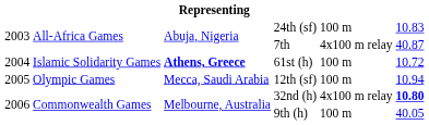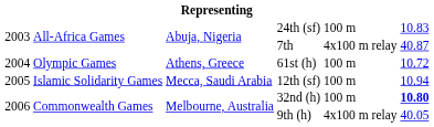 <table>
 <tr>
 <th colspan="6">Representing </th>
 </tr>
 <tr>
 <td rowspan=2>2003</td>
 <td rowspan=2><a href='#'>All-Africa Games</a></td>
 <td rowspan=2><a href='#'>Abuja, Nigeria</a></td>
 <td>24th (sf)</td>
 <td>100 m</td>
 <td><a href='#'>10.83</a></td>
 </tr>
 <tr>
 <td>7th</td>
 <td>4x100 m relay</td>
 <td><a href='#'>40.87</a></td>
 </tr>
 <tr>
 <td>2004</td>
-<td><a href='#'>Islamic Solidarity Games</a></td>
-<td><strong><a href='#'>Athens, Greece</a></strong></td>
+<td><a href='#'>Olympic Games</a></td>
+<td><a href='#'>Athens, Greece</a></td>
 <td>61st (h)</td>
 <td>100 m</td>
 <td><a href='#'>10.72</a></td>
 </tr>
 <tr>
 <td>2005</td>
-<td><a href='#'>Olympic Games</a></td>
+<td><a href='#'>Islamic Solidarity Games</a></td>
 <td><a href='#'>Mecca, Saudi Arabia</a></td>
 <td>12th (sf)</td>
 <td>100 m</td>
 <td><a href='#'>10.94</a></td>
 </tr>
 <tr>
 <td rowspan=2>2006</td>
 <td rowspan=2><a href='#'>Commonwealth Games</a></td>
 <td rowspan=2><a href='#'>Melbourne, Australia</a></td>
 <td>32nd (h)</td>
-<td>4x100 m relay</td>
+<td>100 m</td>
 <td><strong><a href='#'>10.80</a></strong></td>
 </tr>
 <tr>
 <td>9th (h)</td>
-<td>100 m</td>
+<td>4x100 m relay</td>
 <td><a href='#'>40.05</a></td>
 </tr>
 </table>
